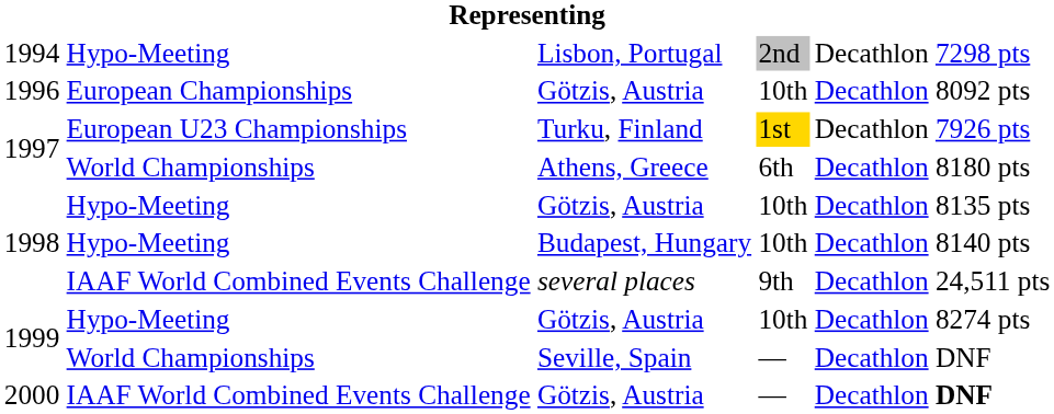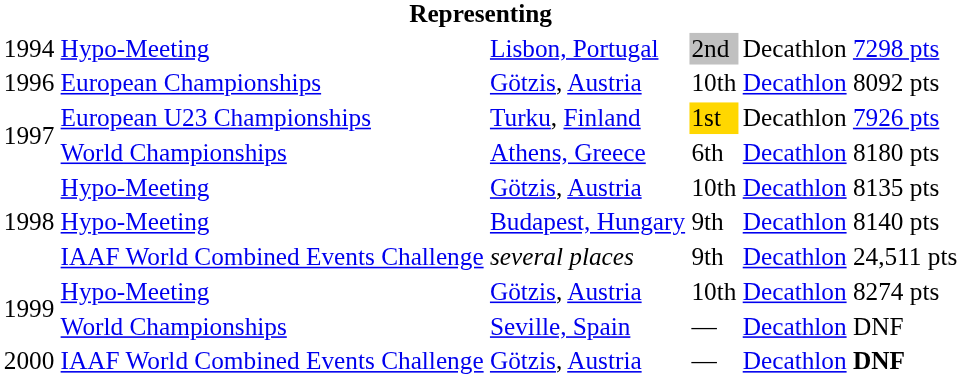 <table>
 <tr>
 <th colspan="6">Representing </th>
 </tr>
 <tr>
 <td>1994</td>
 <td><a href='#'>Hypo-Meeting</a></td>
 <td><a href='#'>Lisbon, Portugal</a></td>
 <td bgcolor="silver">2nd</td>
 <td>Decathlon</td>
 <td><a href='#'>7298 pts</a></td>
 </tr>
 <tr>
 <td>1996</td>
 <td><a href='#'>European Championships</a></td>
 <td><a href='#'>Götzis</a>, <a href='#'>Austria</a></td>
 <td>10th</td>
 <td><a href='#'>Decathlon</a></td>
 <td>8092 pts</td>
 </tr>
 <tr>
 <td rowspan=2>1997</td>
 <td><a href='#'>European U23 Championships</a></td>
 <td><a href='#'>Turku</a>, <a href='#'>Finland</a></td>
 <td bgcolor="gold">1st</td>
 <td>Decathlon</td>
 <td><a href='#'>7926 pts</a></td>
 </tr>
 <tr>
 <td><a href='#'>World Championships</a></td>
 <td><a href='#'>Athens, Greece</a></td>
 <td>6th</td>
 <td><a href='#'>Decathlon</a></td>
 <td>8180 pts</td>
 </tr>
 <tr>
 <td rowspan=3>1998</td>
 <td><a href='#'>Hypo-Meeting</a></td>
 <td><a href='#'>Götzis</a>, <a href='#'>Austria</a></td>
 <td>10th</td>
 <td><a href='#'>Decathlon</a></td>
 <td>8135 pts</td>
 </tr>
 <tr>
 <td><a href='#'>Hypo-Meeting</a></td>
 <td><a href='#'>Budapest, Hungary</a></td>
-<td>10th</td>
+<td>9th</td>
 <td><a href='#'>Decathlon</a></td>
 <td>8140 pts</td>
 </tr>
 <tr>
 <td><a href='#'>IAAF World Combined Events Challenge</a></td>
 <td><em>several places</em></td>
 <td>9th</td>
 <td><a href='#'>Decathlon</a></td>
 <td>24,511 pts</td>
 </tr>
 <tr>
 <td rowspan=2>1999</td>
 <td><a href='#'>Hypo-Meeting</a></td>
 <td><a href='#'>Götzis</a>, <a href='#'>Austria</a></td>
 <td>10th</td>
 <td><a href='#'>Decathlon</a></td>
 <td>8274 pts</td>
 </tr>
 <tr>
 <td><a href='#'>World Championships</a></td>
 <td><a href='#'>Seville, Spain</a></td>
 <td>—</td>
 <td><a href='#'>Decathlon</a></td>
 <td>DNF</td>
 </tr>
 <tr>
 <td>2000</td>
 <td><a href='#'>IAAF World Combined Events Challenge</a></td>
 <td><a href='#'>Götzis</a>, <a href='#'>Austria</a></td>
 <td>—</td>
 <td><a href='#'>Decathlon</a></td>
 <td><strong>DNF</strong></td>
 </tr>
 </table>
